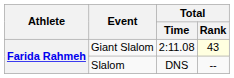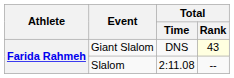 <table class="wikitable" style="font-size:90%">
 <tr>
 <th rowspan="2">Athlete</th>
 <th rowspan="2">Event</th>
 <th colspan="2">Total</th>
 </tr>
 <tr>
 <th>Time</th>
 <th>Rank</th>
 </tr>
 <tr>
 <th rowspan="2"><a href='#'>Farida Rahmeh</a></th>
 <td>Giant Slalom</td>
-<td align="center">2:11.08</td>
+<td align="center">DNS</td>
 <td align="center" style="background: lightyellow;">43</td>
 </tr>
 <tr>
 <td>Slalom</td>
-<td align="center">DNS</td>
+<td align="center">2:11.08</td>
 <td align="center">--</td>
 </tr>
 </table>
